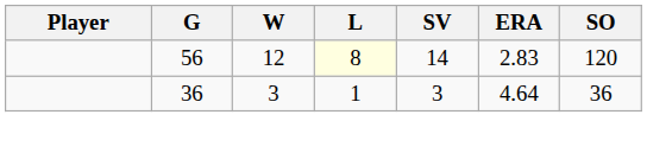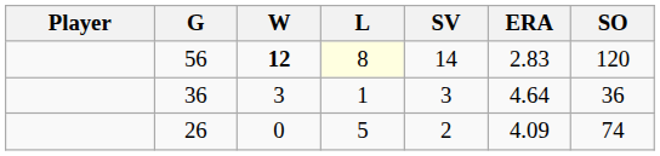 <table class="wikitable sortable">
 <tr>
 <th bgcolor="#DDDDFF" width="16%">Player</th>
 <th bgcolor="#DDDDFF" width="9%">G</th>
 <th bgcolor="#DDDDFF" width="9%">W</th>
 <th bgcolor="#DDDDFF" width="9%">L</th>
 <th bgcolor="#DDDDFF" width="9%">SV</th>
 <th bgcolor="#DDDDFF" width="9%">ERA</th>
 <th bgcolor="#DDDDFF" width="9%">SO</th>
 </tr>
 <tr align="center">
 <td></td>
 <td>56</td>
-<td>12</td>
+<td><strong>12</strong></td>
 <td style="background: lightyellow;">8</td>
 <td>14</td>
 <td>2.83</td>
 <td>120</td>
 </tr>
 <tr align="center">
 <td></td>
 <td>36</td>
 <td>3</td>
 <td>1</td>
 <td>3</td>
 <td>4.64</td>
 <td>36</td>
 </tr>
+<tr align="center">
+<td></td>
+<td>26</td>
+<td>0</td>
+<td>5</td>
+<td>2</td>
+<td>4.09</td>
+<td>74</td>
+</tr>
 </table>
